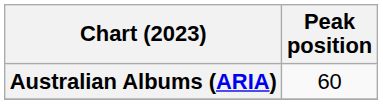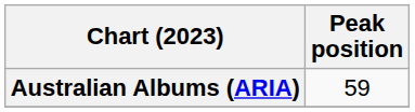 <table class="wikitable sortable plainrowheaders" style="text-align:center;">
 <tr>
 <th scope="col">Chart (2023)</th>
 <th scope="col">Peak<br>position</th>
 </tr>
 <tr>
 <th scope="row">Australian Albums (<a href='#'>ARIA</a>)</th>
-<td>60</td>
+<td>59</td>
 </tr>
 <tr>
 </tr>
 <tr>
 </tr>
 <tr>
 </tr>
 <tr>
 </tr>
 <tr>
 </tr>
 <tr>
 </tr>
 <tr>
 </tr>
 <tr>
 </tr>
 <tr>
 </tr>
 <tr>
 </tr>
 <tr>
 </tr>
 <tr>
 </tr>
 </table>
